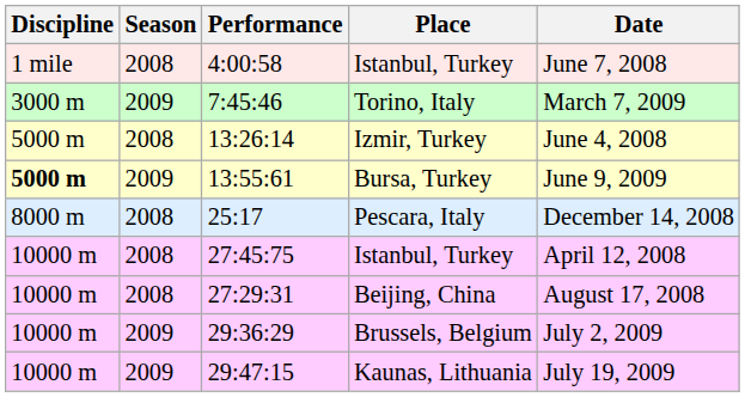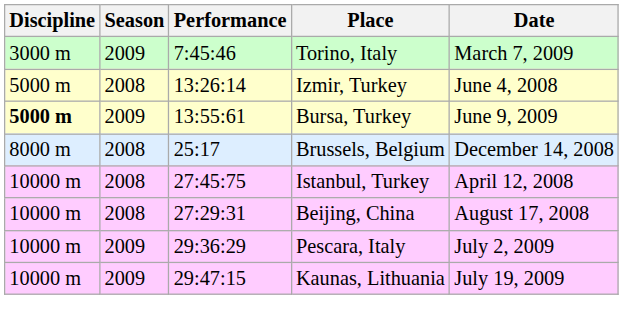 <table class="wikitable">
 <tr>
 <th>Discipline</th>
 <th>Season</th>
 <th>Performance</th>
 <th>Place</th>
 <th>Date</th>
-</tr>
-<tr bgcolor=#FFE8E8>
-<td>1 mile</td>
-<td>2008</td>
-<td>4:00:58</td>
-<td>Istanbul, Turkey</td>
-<td>June 7, 2008</td>
 </tr>
 <tr bgcolor=#CCFFCC>
 <td>3000 m</td>
 <td>2009</td>
 <td>7:45:46</td>
 <td>Torino, Italy</td>
 <td>March 7, 2009</td>
 </tr>
 <tr bgcolor=#FFFFCC>
 <td>5000 m</td>
 <td>2008</td>
 <td>13:26:14</td>
 <td>Izmir, Turkey</td>
 <td>June 4, 2008</td>
 </tr>
 <tr bgcolor=#FFFFCC>
 <td><strong>5000 m</strong></td>
 <td>2009</td>
 <td>13:55:61</td>
 <td>Bursa, Turkey</td>
 <td>June 9, 2009</td>
 </tr>
 <tr bgcolor=#DDEEFF>
 <td>8000 m</td>
 <td>2008</td>
 <td>25:17</td>
-<td>Pescara, Italy</td>
+<td>Brussels, Belgium</td>
 <td>December 14, 2008</td>
 </tr>
 <tr bgcolor=#FFCCFF>
 <td>10000 m</td>
 <td>2008</td>
 <td>27:45:75</td>
 <td>Istanbul, Turkey</td>
 <td>April 12, 2008</td>
 </tr>
 <tr bgcolor=#FFCCFF>
 <td>10000 m</td>
 <td>2008</td>
 <td>27:29:31</td>
 <td>Beijing, China</td>
 <td>August 17, 2008</td>
 </tr>
 <tr bgcolor=#FFCCFF>
 <td>10000 m</td>
 <td>2009</td>
 <td>29:36:29</td>
-<td>Brussels, Belgium</td>
+<td>Pescara, Italy</td>
 <td>July 2, 2009</td>
 </tr>
 <tr bgcolor=#FFCCFF>
 <td>10000 m</td>
 <td>2009</td>
 <td>29:47:15</td>
 <td>Kaunas, Lithuania</td>
 <td>July 19, 2009</td>
 </tr>
 </table>
